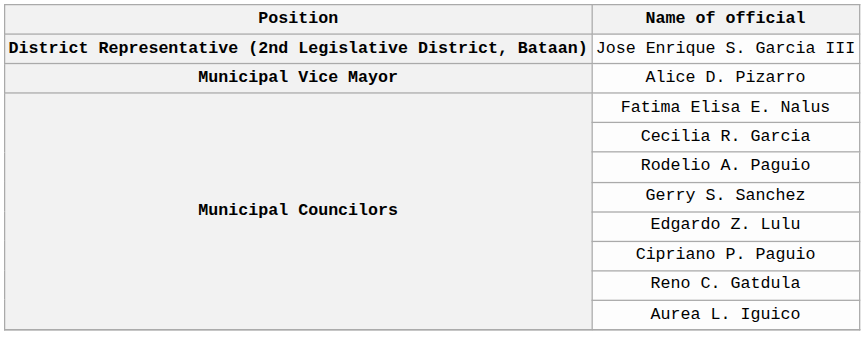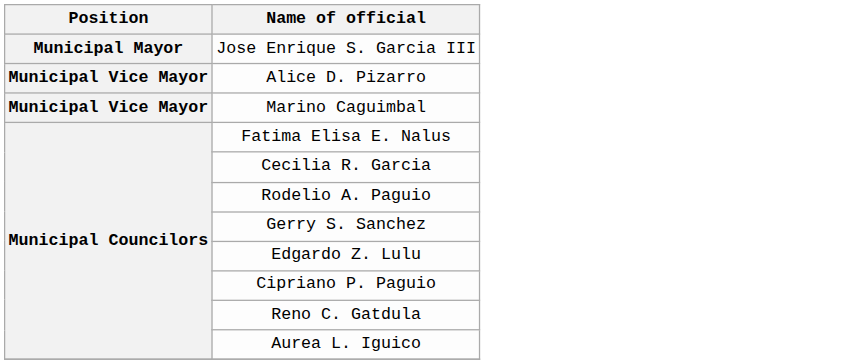 <table class="wikitable collapsible" style="font-size:100%;background-color:#FDFDFD;line-height:1.30em;">
 <tr>
 <th scope="col">Position</th>
 <th scope="col">Name of official</th>
 </tr>
 <tr>
-<th scope="row" rowspan=1>District Representative (2nd Legislative District, Bataan)</th>
+<th scope="row">Municipal Mayor</th>
 <td style="text-align:center;">Jose Enrique S. Garcia III</td>
 </tr>
 <tr>
 <th scope="row">Municipal Vice Mayor</th>
 <td style="text-align:center;">Alice D. Pizarro</td>
+</tr>
+<tr>
+<th scope="row">Municipal Vice Mayor</th>
+<td style="text-align:center;">Marino Caguimbal</td>
 </tr>
 <tr>
 <th scope="row" rowspan=8>Municipal Councilors</th>
 <td style="text-align:center;">Fatima Elisa E. Nalus</td>
 </tr>
 <tr>
 <td style="text-align:center;">Cecilia R. Garcia</td>
 </tr>
 <tr>
 <td style="text-align:center;">Rodelio A. Paguio</td>
 </tr>
 <tr>
 <td style="text-align:center;">Gerry S. Sanchez</td>
 </tr>
 <tr>
 <td style="text-align:center;">Edgardo Z. Lulu</td>
 </tr>
 <tr>
 <td style="text-align:center;">Cipriano P. Paguio</td>
 </tr>
 <tr>
 <td style="text-align:center;">Reno C. Gatdula</td>
 </tr>
 <tr>
 <td style="text-align:center;">Aurea L. Iguico</td>
 </tr>
 <tr>
 </tr>
 </table>
